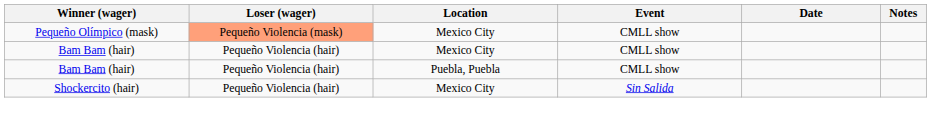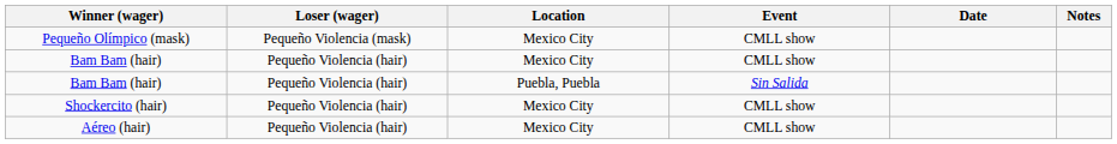 <table class="wikitable sortable" width=100%  style="text-align: center">
 <tr>
 <th width=20% scope="col">Winner (wager)</th>
 <th width=20% scope="col">Loser (wager)</th>
 <th width=20% scope="col">Location</th>
 <th width=20% scope="col">Event</th>
 <th width=15% scope="col">Date</th>
 <th class="unsortable" width=5% scope="col">Notes</th>
 </tr>
 <tr>
 <td><a href='#'>Pequeño Olímpico</a> (mask)</td>
-<td style="background: lightsalmon;">Pequeño Violencia (mask)</td>
+<td>Pequeño Violencia (mask)</td>
 <td>Mexico City</td>
 <td>CMLL show</td>
 <td></td>
 <td></td>
 </tr>
 <tr>
 <td><a href='#'>Bam Bam</a> (hair)</td>
 <td>Pequeño Violencia (hair)</td>
 <td>Mexico City</td>
 <td>CMLL show</td>
 <td></td>
 <td></td>
 </tr>
 <tr>
 <td><a href='#'>Bam Bam</a> (hair)</td>
 <td>Pequeño Violencia (hair)</td>
 <td>Puebla, Puebla</td>
-<td>CMLL show</td>
+<td><em><a href='#'>Sin Salida</a></em></td>
 <td></td>
 <td></td>
 </tr>
 <tr>
 <td><a href='#'>Shockercito</a> (hair)</td>
 <td>Pequeño Violencia (hair)</td>
 <td>Mexico City</td>
-<td><em><a href='#'>Sin Salida</a></em></td>
+<td>CMLL show</td>
+<td></td>
+<td></td>
+</tr>
+<tr>
+<td><a href='#'>Aéreo</a> (hair)</td>
+<td>Pequeño Violencia (hair)</td>
+<td>Mexico City</td>
+<td>CMLL show</td>
 <td></td>
 <td></td>
 </tr>
 </table>
